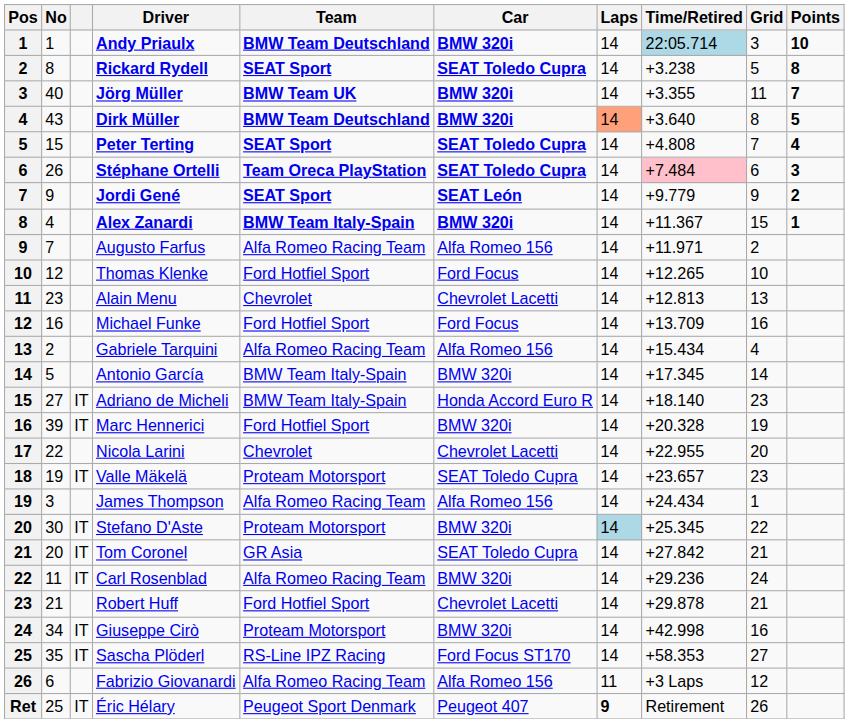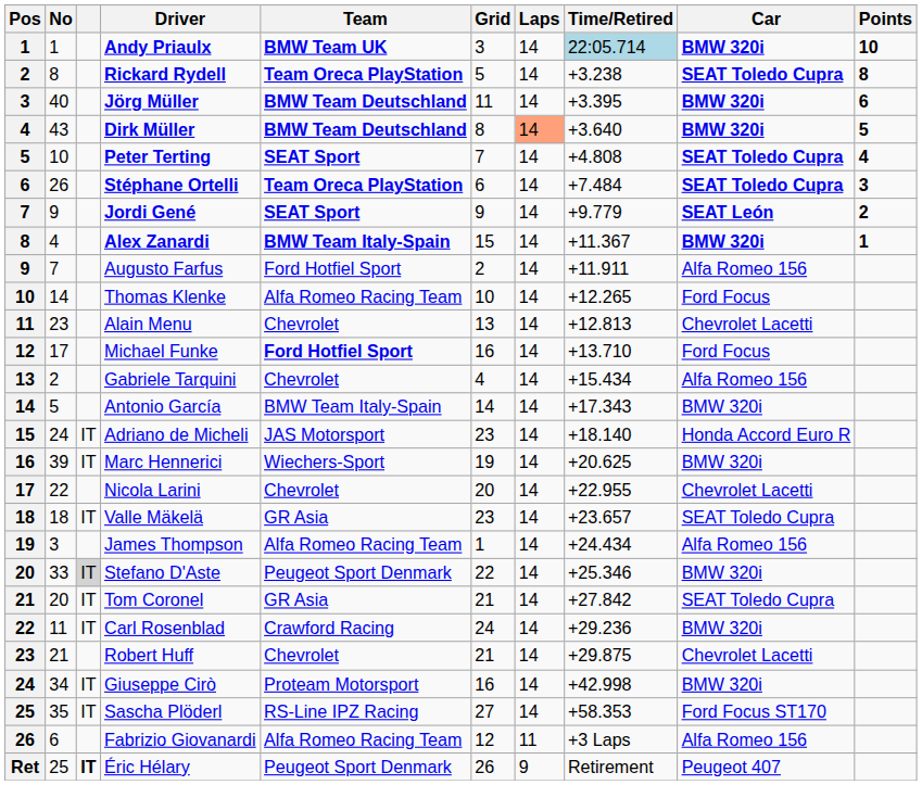 <table class="wikitable" style="font-size: 95%">
 <tr>
 <th>Pos</th>
 <th>No</th>
 <th></th>
 <th>Driver</th>
 <th>Team</th>
-<th>Car</th>
+<th>Grid</th>
 <th>Laps</th>
 <th>Time/Retired</th>
-<th>Grid</th>
+<th>Car</th>
 <th>Points</th>
 </tr>
 <tr>
 <th>1</th>
 <td>1</td>
 <td></td>
 <td> <strong><a href='#'>Andy Priaulx</a></strong></td>
-<td><strong><a href='#'>BMW Team Deutschland</a></strong></td>
-<td><strong><a href='#'>BMW 320i</a></strong></td>
+<td><strong><a href='#'>BMW Team UK</a></strong></td>
+<td>3</td>
 <td>14</td>
 <td style="background: lightblue;">22:05.714</td>
-<td>3</td>
+<td><strong><a href='#'>BMW 320i</a></strong></td>
 <td><strong>10</strong></td>
 </tr>
 <tr>
 <th>2</th>
 <td>8</td>
 <td></td>
 <td> <strong><a href='#'>Rickard Rydell</a></strong></td>
-<td><strong><a href='#'>SEAT Sport</a></strong></td>
-<td><strong><a href='#'>SEAT Toledo Cupra</a></strong></td>
+<td><strong><a href='#'>Team Oreca PlayStation</a></strong></td>
+<td>5</td>
 <td>14</td>
 <td>+3.238</td>
-<td>5</td>
+<td><strong><a href='#'>SEAT Toledo Cupra</a></strong></td>
 <td><strong>8</strong></td>
 </tr>
 <tr>
 <th>3</th>
 <td>40</td>
 <td></td>
 <td> <strong><a href='#'>Jörg Müller</a></strong></td>
-<td><strong><a href='#'>BMW Team UK</a></strong></td>
+<td><strong><a href='#'>BMW Team Deutschland</a></strong></td>
+<td>11</td>
+<td>14</td>
+<td>+3.395</td>
 <td><strong><a href='#'>BMW 320i</a></strong></td>
-<td>14</td>
-<td>+3.355</td>
-<td>11</td>
-<td><strong>7</strong></td>
+<td><strong>6</strong></td>
 </tr>
 <tr>
 <th>4</th>
 <td>43</td>
 <td></td>
 <td> <strong><a href='#'>Dirk Müller</a></strong></td>
 <td><strong><a href='#'>BMW Team Deutschland</a></strong></td>
-<td><strong><a href='#'>BMW 320i</a></strong></td>
+<td>8</td>
 <td style="background: lightsalmon;">14</td>
 <td>+3.640</td>
-<td>8</td>
+<td><strong><a href='#'>BMW 320i</a></strong></td>
 <td><strong>5</strong></td>
 </tr>
 <tr>
 <th>5</th>
-<td>15</td>
+<td>10</td>
 <td></td>
 <td> <strong><a href='#'>Peter Terting</a></strong></td>
 <td><strong><a href='#'>SEAT Sport</a></strong></td>
-<td><strong><a href='#'>SEAT Toledo Cupra</a></strong></td>
+<td>7</td>
 <td>14</td>
 <td>+4.808</td>
-<td>7</td>
+<td><strong><a href='#'>SEAT Toledo Cupra</a></strong></td>
 <td><strong>4</strong></td>
 </tr>
 <tr>
 <th>6</th>
 <td>26</td>
 <td></td>
 <td> <strong><a href='#'>Stéphane Ortelli</a></strong></td>
 <td><strong><a href='#'>Team Oreca PlayStation</a></strong></td>
+<td>6</td>
+<td>14</td>
+<td>+7.484</td>
 <td><strong><a href='#'>SEAT Toledo Cupra</a></strong></td>
-<td>14</td>
-<td style="background: pink;">+7.484</td>
-<td>6</td>
 <td><strong>3</strong></td>
 </tr>
 <tr>
 <th>7</th>
 <td>9</td>
 <td></td>
 <td> <strong><a href='#'>Jordi Gené</a></strong></td>
 <td><strong><a href='#'>SEAT Sport</a></strong></td>
-<td><strong><a href='#'>SEAT León</a></strong></td>
+<td>9</td>
 <td>14</td>
 <td>+9.779</td>
-<td>9</td>
+<td><strong><a href='#'>SEAT León</a></strong></td>
 <td><strong>2</strong></td>
 </tr>
 <tr>
 <th>8</th>
 <td>4</td>
 <td></td>
 <td> <strong><a href='#'>Alex Zanardi</a></strong></td>
 <td><strong><a href='#'>BMW Team Italy-Spain</a></strong></td>
-<td><strong><a href='#'>BMW 320i</a></strong></td>
+<td>15</td>
 <td>14</td>
 <td>+11.367</td>
-<td>15</td>
+<td><strong><a href='#'>BMW 320i</a></strong></td>
 <td><strong>1</strong></td>
 </tr>
 <tr>
 <th>9</th>
 <td>7</td>
 <td></td>
 <td> <a href='#'>Augusto Farfus</a></td>
-<td><a href='#'>Alfa Romeo Racing Team</a></td>
+<td><a href='#'>Ford Hotfiel Sport</a></td>
+<td>2</td>
+<td>14</td>
+<td>+11.911</td>
 <td><a href='#'>Alfa Romeo 156</a></td>
-<td>14</td>
-<td>+11.971</td>
-<td>2</td>
 <td></td>
 </tr>
 <tr>
 <th>10</th>
-<td>12</td>
+<td>14</td>
 <td></td>
 <td> <a href='#'>Thomas Klenke</a></td>
-<td><a href='#'>Ford Hotfiel Sport</a></td>
-<td><a href='#'>Ford Focus</a></td>
+<td><a href='#'>Alfa Romeo Racing Team</a></td>
+<td>10</td>
 <td>14</td>
 <td>+12.265</td>
-<td>10</td>
+<td><a href='#'>Ford Focus</a></td>
 <td></td>
 </tr>
 <tr>
 <th>11</th>
 <td>23</td>
 <td></td>
 <td> <a href='#'>Alain Menu</a></td>
 <td><a href='#'>Chevrolet</a></td>
-<td><a href='#'>Chevrolet Lacetti</a></td>
+<td>13</td>
 <td>14</td>
 <td>+12.813</td>
-<td>13</td>
+<td><a href='#'>Chevrolet Lacetti</a></td>
 <td></td>
 </tr>
 <tr>
 <th>12</th>
-<td>16</td>
+<td>17</td>
 <td></td>
 <td> <a href='#'>Michael Funke</a></td>
-<td><a href='#'>Ford Hotfiel Sport</a></td>
+<td><strong><a href='#'>Ford Hotfiel Sport</a></strong></td>
+<td>16</td>
+<td>14</td>
+<td>+13.710</td>
 <td><a href='#'>Ford Focus</a></td>
-<td>14</td>
-<td>+13.709</td>
-<td>16</td>
 <td></td>
 </tr>
 <tr>
 <th>13</th>
 <td>2</td>
 <td></td>
 <td> <a href='#'>Gabriele Tarquini</a></td>
-<td><a href='#'>Alfa Romeo Racing Team</a></td>
-<td><a href='#'>Alfa Romeo 156</a></td>
+<td><a href='#'>Chevrolet</a></td>
+<td>4</td>
 <td>14</td>
 <td>+15.434</td>
-<td>4</td>
+<td><a href='#'>Alfa Romeo 156</a></td>
 <td></td>
 </tr>
 <tr>
 <th>14</th>
 <td>5</td>
 <td></td>
 <td> <a href='#'>Antonio García</a></td>
 <td><a href='#'>BMW Team Italy-Spain</a></td>
+<td>14</td>
+<td>14</td>
+<td>+17.343</td>
 <td><a href='#'>BMW 320i</a></td>
-<td>14</td>
-<td>+17.345</td>
-<td>14</td>
 <td></td>
 </tr>
 <tr>
 <th>15</th>
-<td>27</td>
+<td>24</td>
 <td>IT</td>
 <td> <a href='#'>Adriano de Micheli</a></td>
-<td><a href='#'>BMW Team Italy-Spain</a></td>
-<td><a href='#'>Honda Accord Euro R</a></td>
+<td><a href='#'>JAS Motorsport</a></td>
+<td>23</td>
 <td>14</td>
 <td>+18.140</td>
-<td>23</td>
+<td><a href='#'>Honda Accord Euro R</a></td>
 <td></td>
 </tr>
 <tr>
 <th>16</th>
 <td>39</td>
 <td>IT</td>
 <td> <a href='#'>Marc Hennerici</a></td>
-<td><a href='#'>Ford Hotfiel Sport</a></td>
+<td><a href='#'>Wiechers-Sport</a></td>
+<td>19</td>
+<td>14</td>
+<td>+20.625</td>
 <td><a href='#'>BMW 320i</a></td>
-<td>14</td>
-<td>+20.328</td>
-<td>19</td>
 <td></td>
 </tr>
 <tr>
 <th>17</th>
 <td>22</td>
 <td></td>
 <td> <a href='#'>Nicola Larini</a></td>
 <td><a href='#'>Chevrolet</a></td>
-<td><a href='#'>Chevrolet Lacetti</a></td>
+<td>20</td>
 <td>14</td>
 <td>+22.955</td>
-<td>20</td>
+<td><a href='#'>Chevrolet Lacetti</a></td>
 <td></td>
 </tr>
 <tr>
 <th>18</th>
-<td>19</td>
+<td>18</td>
 <td>IT</td>
 <td> <a href='#'>Valle Mäkelä</a></td>
-<td><a href='#'>Proteam Motorsport</a></td>
-<td><a href='#'>SEAT Toledo Cupra</a></td>
+<td><a href='#'>GR Asia</a></td>
+<td>23</td>
 <td>14</td>
 <td>+23.657</td>
-<td>23</td>
+<td><a href='#'>SEAT Toledo Cupra</a></td>
 <td></td>
 </tr>
 <tr>
 <th>19</th>
 <td>3</td>
 <td></td>
 <td> <a href='#'>James Thompson</a></td>
 <td><a href='#'>Alfa Romeo Racing Team</a></td>
-<td><a href='#'>Alfa Romeo 156</a></td>
+<td>1</td>
 <td>14</td>
 <td>+24.434</td>
-<td>1</td>
+<td><a href='#'>Alfa Romeo 156</a></td>
 <td></td>
 </tr>
 <tr>
 <th>20</th>
-<td>30</td>
-<td>IT</td>
+<td>33</td>
+<td style="background: lightgrey;">IT</td>
 <td> <a href='#'>Stefano D'Aste</a></td>
-<td><a href='#'>Proteam Motorsport</a></td>
+<td><a href='#'>Peugeot Sport Denmark</a></td>
+<td>22</td>
+<td>14</td>
+<td>+25.346</td>
 <td><a href='#'>BMW 320i</a></td>
-<td style="background: lightblue;">14</td>
-<td>+25.345</td>
-<td>22</td>
 <td></td>
 </tr>
 <tr>
 <th>21</th>
 <td>20</td>
 <td>IT</td>
 <td> <a href='#'>Tom Coronel</a></td>
 <td><a href='#'>GR Asia</a></td>
-<td><a href='#'>SEAT Toledo Cupra</a></td>
+<td>21</td>
 <td>14</td>
 <td>+27.842</td>
-<td>21</td>
+<td><a href='#'>SEAT Toledo Cupra</a></td>
 <td></td>
 </tr>
 <tr>
 <th>22</th>
 <td>11</td>
 <td>IT</td>
 <td> <a href='#'>Carl Rosenblad</a></td>
-<td><a href='#'>Alfa Romeo Racing Team</a></td>
-<td><a href='#'>BMW 320i</a></td>
+<td><a href='#'>Crawford Racing</a></td>
+<td>24</td>
 <td>14</td>
 <td>+29.236</td>
-<td>24</td>
+<td><a href='#'>BMW 320i</a></td>
 <td></td>
 </tr>
 <tr>
 <th>23</th>
 <td>21</td>
 <td></td>
 <td> <a href='#'>Robert Huff</a></td>
-<td><a href='#'>Ford Hotfiel Sport</a></td>
+<td><a href='#'>Chevrolet</a></td>
+<td>21</td>
+<td>14</td>
+<td>+29.875</td>
 <td><a href='#'>Chevrolet Lacetti</a></td>
-<td>14</td>
-<td>+29.878</td>
-<td>21</td>
 <td></td>
 </tr>
 <tr>
 <th>24</th>
 <td>34</td>
 <td>IT</td>
 <td>  <a href='#'>Giuseppe Cirò</a></td>
 <td><a href='#'>Proteam Motorsport</a></td>
-<td><a href='#'>BMW 320i</a></td>
+<td>16</td>
 <td>14</td>
 <td>+42.998</td>
-<td>16</td>
+<td><a href='#'>BMW 320i</a></td>
 <td></td>
 </tr>
 <tr>
 <th>25</th>
 <td>35</td>
 <td>IT</td>
 <td> <a href='#'>Sascha Plöderl</a></td>
 <td><a href='#'>RS-Line IPZ Racing</a></td>
-<td><a href='#'>Ford Focus ST170</a></td>
+<td>27</td>
 <td>14</td>
 <td>+58.353</td>
-<td>27</td>
+<td><a href='#'>Ford Focus ST170</a></td>
 <td></td>
 </tr>
 <tr>
 <th>26</th>
 <td>6</td>
 <td></td>
 <td> <a href='#'>Fabrizio Giovanardi</a></td>
 <td><a href='#'>Alfa Romeo Racing Team</a></td>
-<td><a href='#'>Alfa Romeo 156</a></td>
+<td>12</td>
 <td>11</td>
 <td>+3 Laps</td>
-<td>12</td>
+<td><a href='#'>Alfa Romeo 156</a></td>
 <td></td>
 </tr>
 <tr>
 <th>Ret</th>
 <td>25</td>
-<td>IT</td>
+<td><strong>IT</strong></td>
 <td> <a href='#'>Éric Hélary</a></td>
 <td><a href='#'>Peugeot Sport Denmark</a></td>
+<td>26</td>
+<td>9</td>
+<td>Retirement</td>
 <td><a href='#'>Peugeot 407</a></td>
-<td><strong>9</strong></td>
-<td>Retirement</td>
-<td>26</td>
 <td></td>
 </tr>
 </table>
